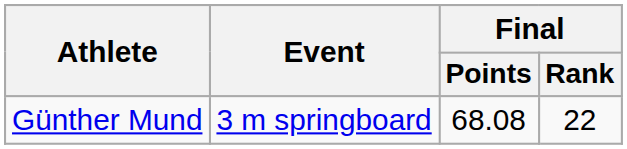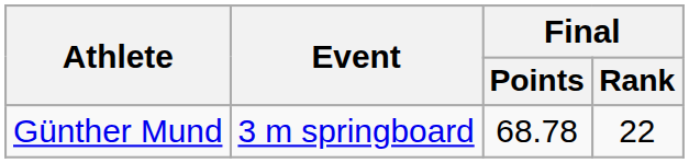 <table class="wikitable" style="font-size:90%;">
 <tr>
 <th rowspan=2>Athlete</th>
 <th rowspan=2>Event</th>
 <th colspan=2>Final</th>
 </tr>
 <tr style="font-size:95%">
 <th>Points</th>
 <th>Rank</th>
 </tr>
 <tr align=center>
 <td align=left><a href='#'>Günther Mund</a></td>
 <td align=left><a href='#'>3 m springboard</a></td>
-<td>68.08</td>
+<td>68.78</td>
 <td>22</td>
 </tr>
 </table>
